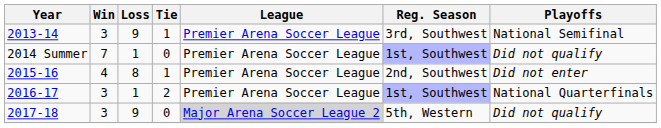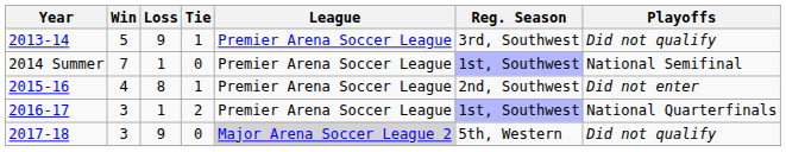 <table class="wikitable">
 <tr>
 <th>Year</th>
 <th>Win</th>
 <th>Loss</th>
 <th>Tie</th>
 <th>League</th>
 <th>Reg. Season</th>
 <th>Playoffs</th>
 </tr>
 <tr>
 <td><a href='#'>2013-14</a></td>
-<td align=center>3</td>
+<td align=center>5</td>
 <td align=center>9</td>
 <td align=center>1</td>
 <td><a href='#'>Premier Arena Soccer League</a></td>
 <td>3rd, Southwest</td>
-<td>National Semifinal</td>
+<td><em>Did not qualify</em></td>
 </tr>
 <tr>
 <td>2014 Summer</td>
 <td align=center>7</td>
 <td align=center>1</td>
 <td align=center>0</td>
 <td>Premier Arena Soccer League</td>
 <td style="background:#b3b7ff;">1st, Southwest</td>
-<td><em>Did not qualify</em></td>
+<td>National Semifinal</td>
 </tr>
 <tr>
 <td><a href='#'>2015-16</a></td>
 <td align=center>4</td>
 <td align=center>8</td>
 <td align=center>1</td>
 <td>Premier Arena Soccer League</td>
 <td>2nd, Southwest</td>
 <td><em>Did not enter</em></td>
 </tr>
 <tr>
 <td><a href='#'>2016-17</a></td>
 <td align=center>3</td>
 <td align=center>1</td>
 <td align=center>2</td>
 <td>Premier Arena Soccer League</td>
 <td style="background:#b3b7ff;">1st, Southwest</td>
 <td>National Quarterfinals</td>
 </tr>
 <tr>
 <td><a href='#'>2017-18</a></td>
 <td align=center>3</td>
 <td align=center>9</td>
 <td align=center>0</td>
 <td style="background: lightgrey;"><a href='#'>Major Arena Soccer League 2</a></td>
 <td>5th, Western</td>
 <td><em>Did not qualify</em></td>
 </tr>
 <tr>
 </tr>
 </table>
